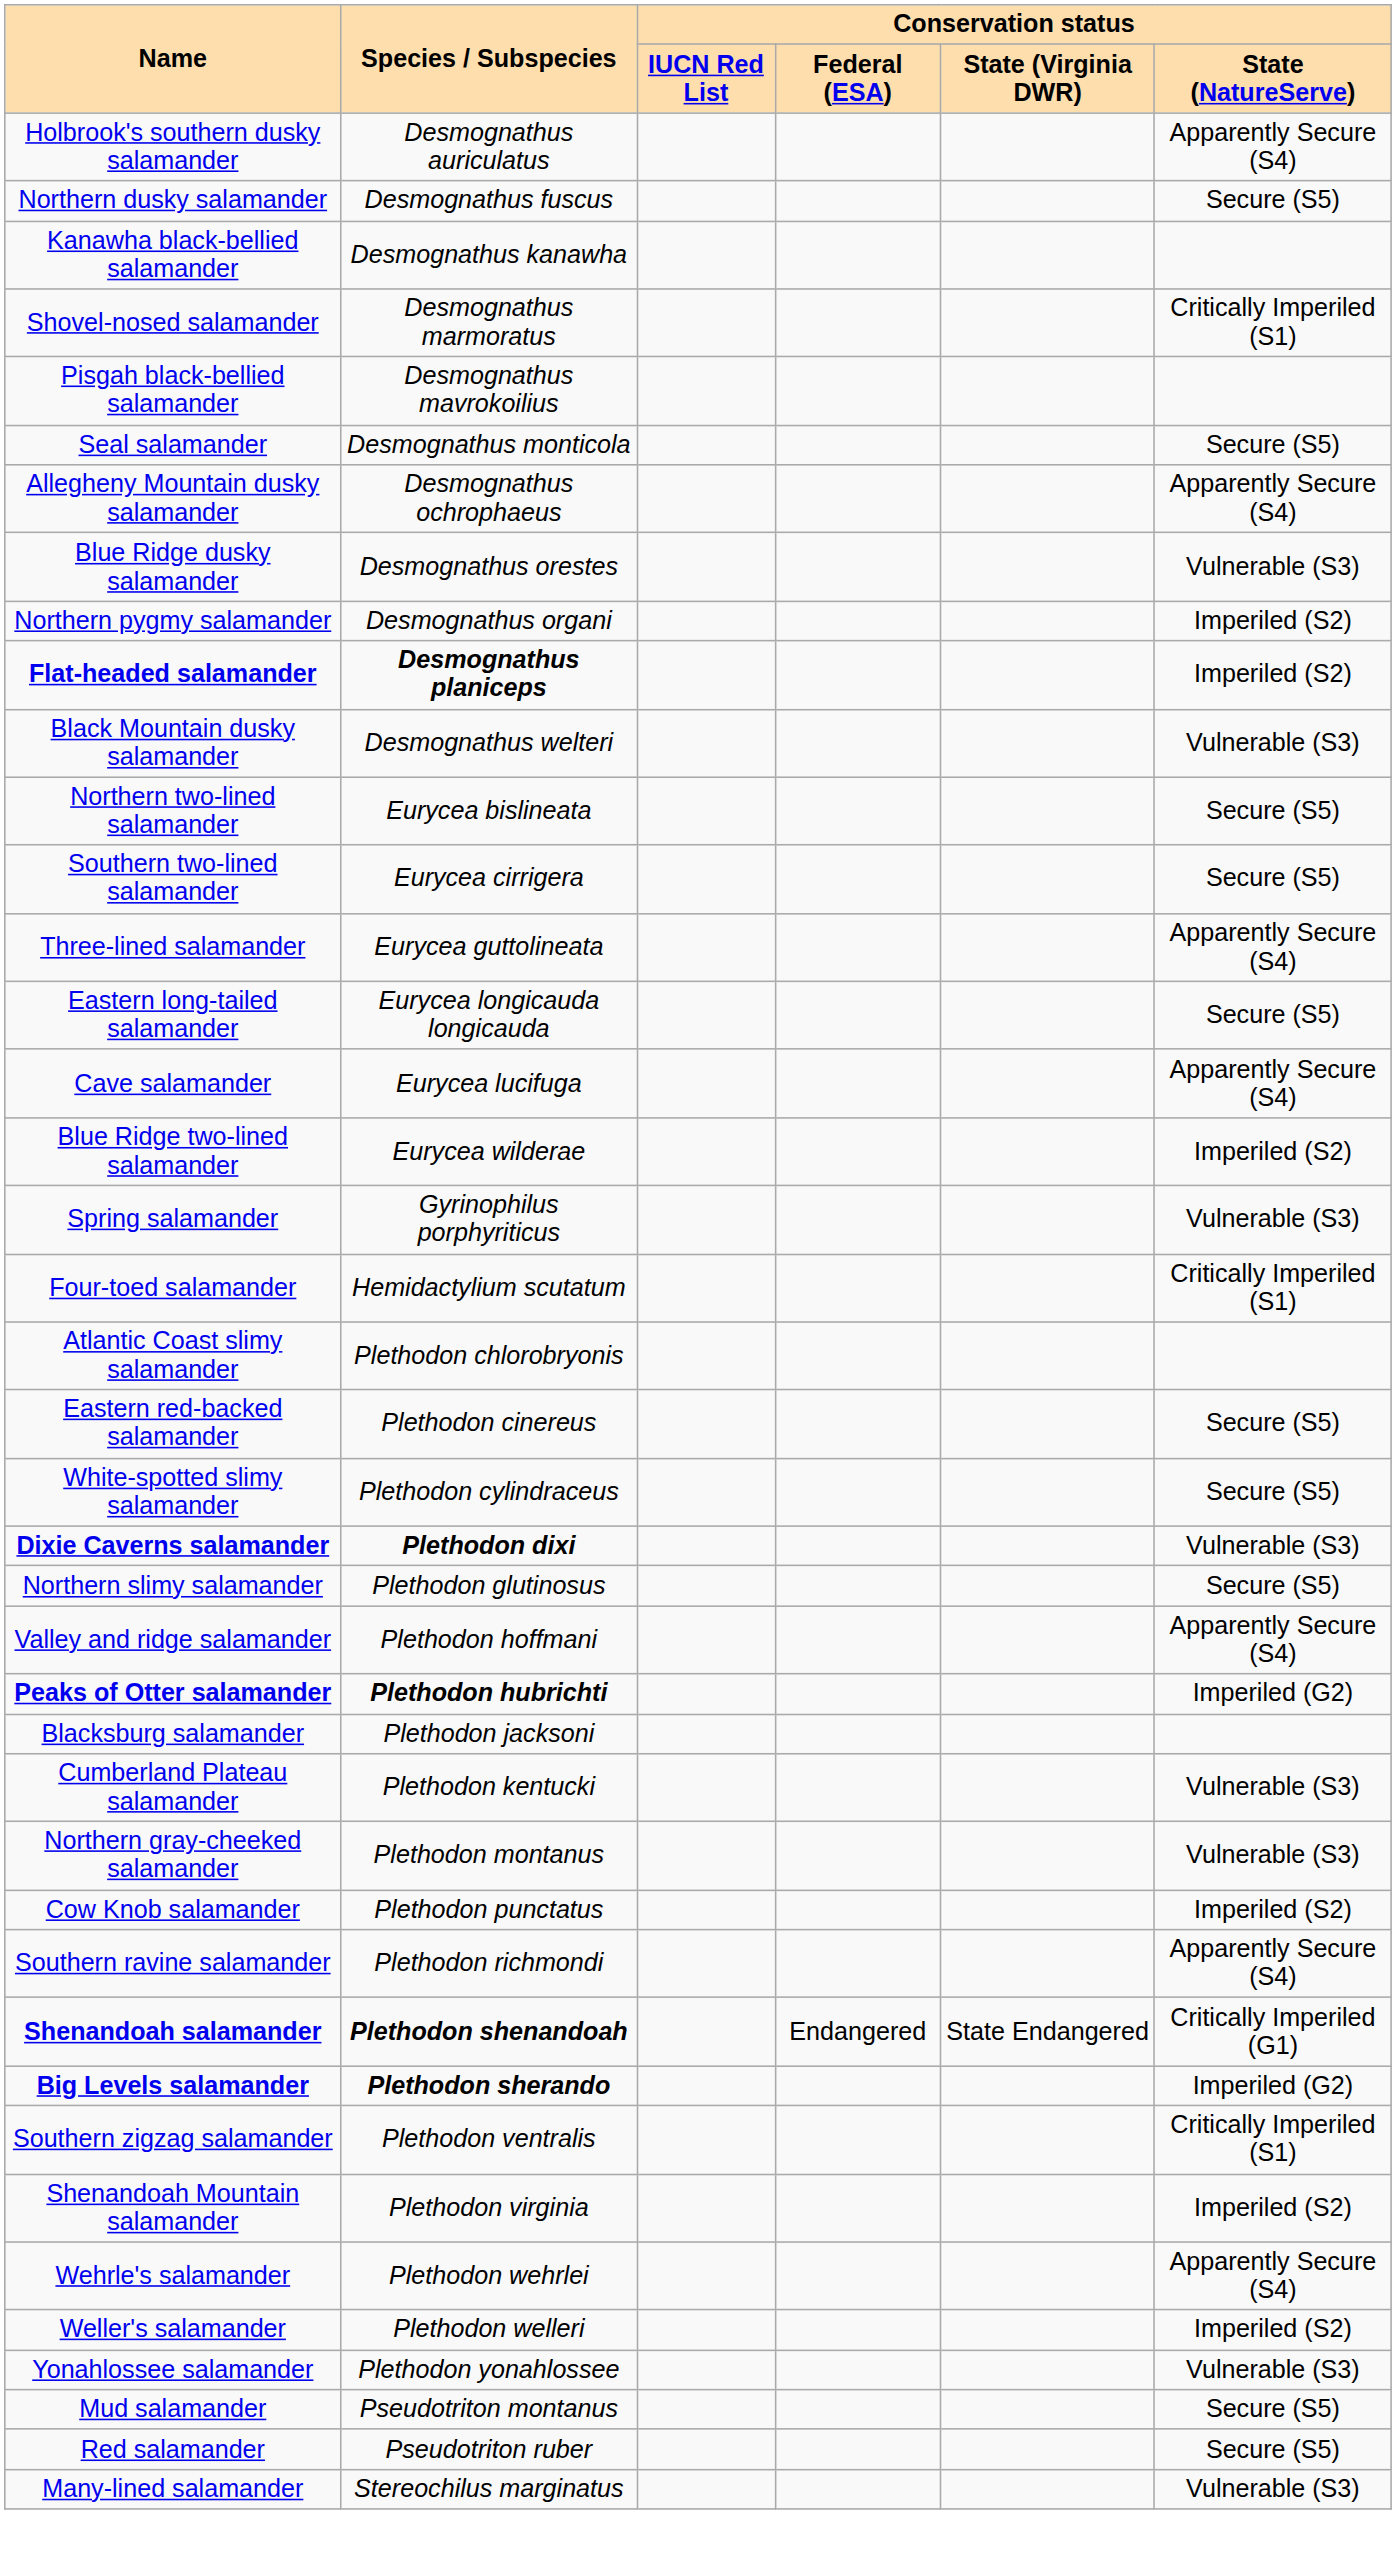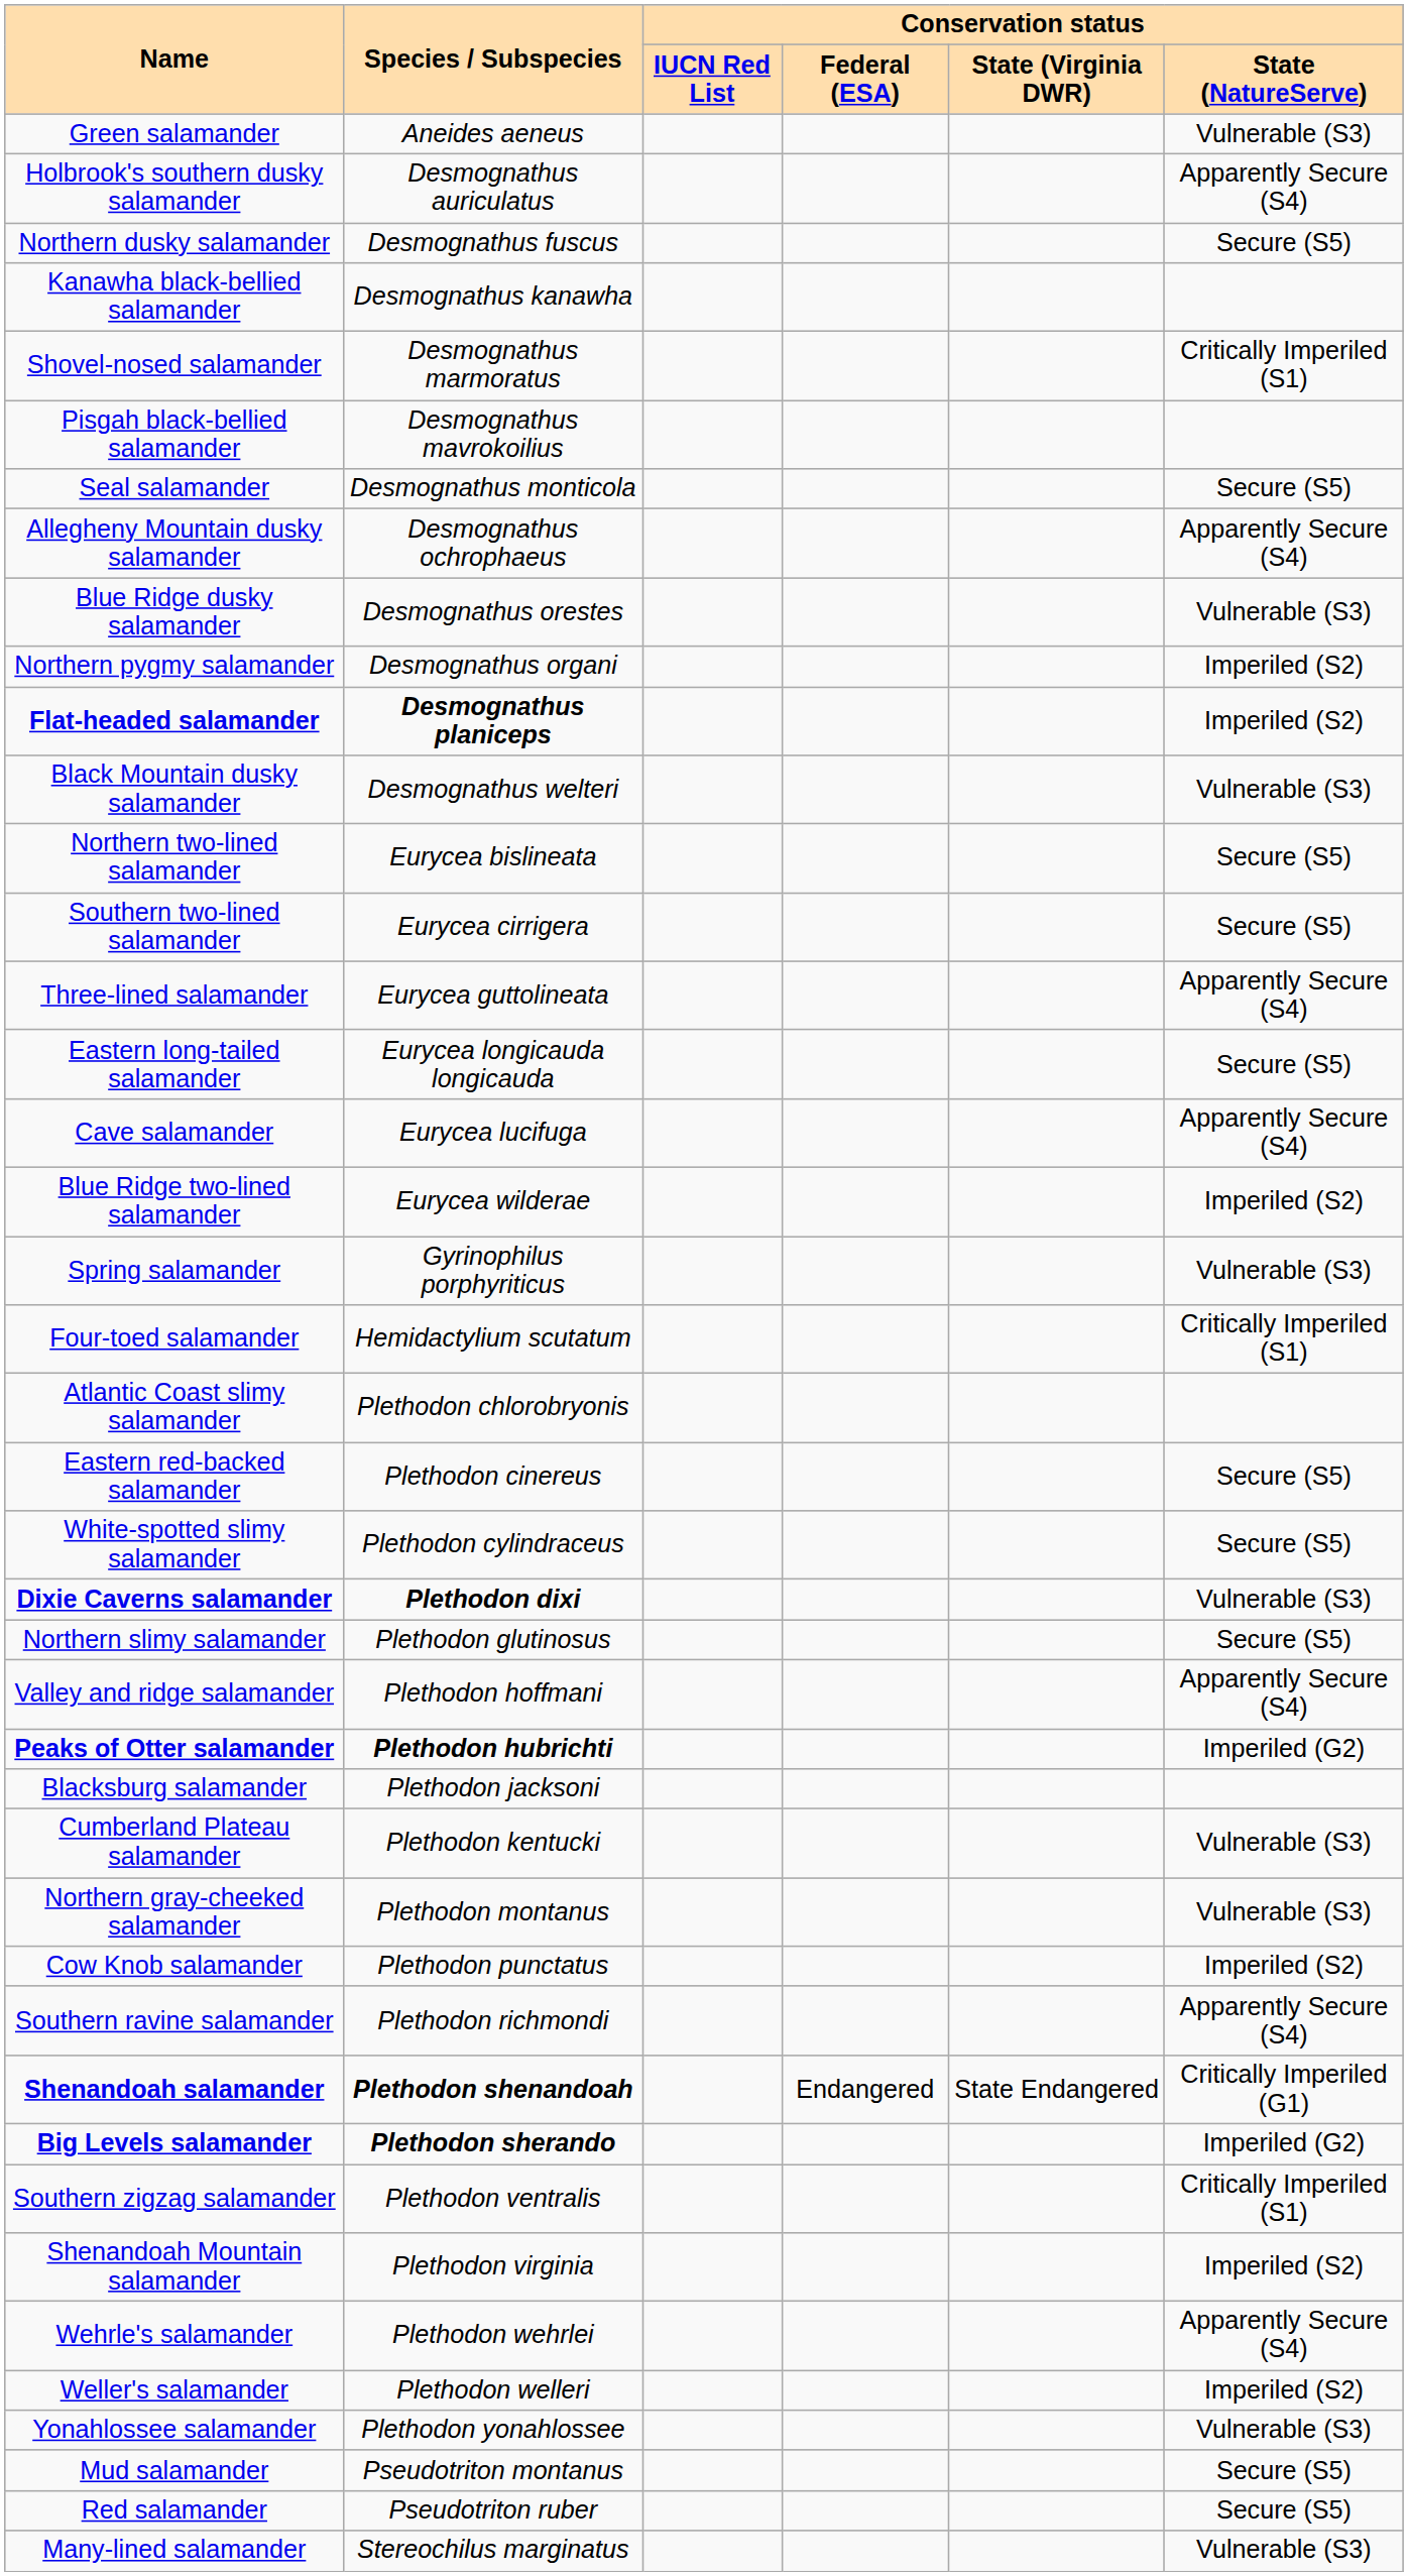 <table class="wikitable" style="margin:1em auto; text-align:center;">
 <tr>
 <th rowspan="2" style="background:navajowhite">Name</th>
 <th rowspan="2" style="background:navajowhite">Species / Subspecies</th>
 <th colspan="4" style="background:navajowhite">Conservation status</th>
 </tr>
 <tr>
 <th style="background:navajowhite"><a href='#'>IUCN Red List</a></th>
 <th style="background:navajowhite">Federal (<a href='#'>ESA</a>)</th>
 <th style="background:navajowhite">State (Virginia DWR)</th>
 <th style="background:navajowhite">State (<a href='#'>NatureServe</a>)</th>
+</tr>
+<tr>
+<td><a href='#'>Green salamander</a></td>
+<td><em>Aneides aeneus</em></td>
+<td></td>
+<td></td>
+<td></td>
+<td>Vulnerable (S3)</td>
 </tr>
 <tr>
 <td><a href='#'>Holbrook's southern dusky salamander</a></td>
 <td><em>Desmognathus auriculatus</em></td>
 <td></td>
 <td></td>
 <td></td>
 <td>Apparently Secure (S4)</td>
 </tr>
 <tr>
 <td><a href='#'>Northern dusky salamander</a></td>
 <td><em>Desmognathus fuscus</em></td>
 <td></td>
 <td></td>
 <td></td>
 <td>Secure (S5)</td>
 </tr>
 <tr>
 <td><a href='#'>Kanawha black-bellied salamander</a></td>
 <td><em>Desmognathus kanawha</em></td>
 <td></td>
 <td></td>
 <td></td>
 <td></td>
 </tr>
 <tr>
 <td><a href='#'>Shovel-nosed salamander</a></td>
 <td><em>Desmognathus marmoratus</em></td>
 <td></td>
 <td></td>
 <td></td>
 <td>Critically Imperiled (S1)</td>
 </tr>
 <tr>
 <td><a href='#'>Pisgah black-bellied salamander</a></td>
 <td><em>Desmognathus mavrokoilius</em></td>
 <td></td>
 <td></td>
 <td></td>
 <td></td>
 </tr>
 <tr>
 <td><a href='#'>Seal salamander</a></td>
 <td><em>Desmognathus monticola</em></td>
 <td></td>
 <td></td>
 <td></td>
 <td>Secure (S5)</td>
 </tr>
 <tr>
 <td><a href='#'>Allegheny Mountain dusky salamander</a></td>
 <td><em>Desmognathus ochrophaeus</em></td>
 <td></td>
 <td></td>
 <td></td>
 <td>Apparently Secure (S4)</td>
 </tr>
 <tr>
 <td><a href='#'>Blue Ridge dusky salamander</a></td>
 <td><em>Desmognathus orestes</em></td>
 <td></td>
 <td></td>
 <td></td>
 <td>Vulnerable (S3)</td>
 </tr>
 <tr>
 <td><a href='#'>Northern pygmy salamander</a></td>
 <td><em>Desmognathus organi</em></td>
 <td></td>
 <td></td>
 <td></td>
 <td>Imperiled (S2)</td>
 </tr>
 <tr>
 <td><strong><a href='#'>Flat-headed salamander</a></strong></td>
 <td><strong><em>Desmognathus planiceps</em></strong></td>
 <td></td>
 <td></td>
 <td></td>
 <td>Imperiled (S2)</td>
 </tr>
 <tr>
 <td><a href='#'>Black Mountain dusky salamander</a></td>
 <td><em>Desmognathus welteri</em></td>
 <td></td>
 <td></td>
 <td></td>
 <td>Vulnerable (S3)</td>
 </tr>
 <tr>
 <td><a href='#'>Northern two-lined salamander</a></td>
 <td><em>Eurycea bislineata</em></td>
 <td></td>
 <td></td>
 <td></td>
 <td>Secure (S5)</td>
 </tr>
 <tr>
 <td><a href='#'>Southern two-lined salamander</a></td>
 <td><em>Eurycea cirrigera</em></td>
 <td></td>
 <td></td>
 <td></td>
 <td>Secure (S5)</td>
 </tr>
 <tr>
 <td><a href='#'>Three-lined salamander</a></td>
 <td><em>Eurycea guttolineata</em></td>
 <td></td>
 <td></td>
 <td></td>
 <td>Apparently Secure (S4)</td>
 </tr>
 <tr>
 <td><a href='#'>Eastern long-tailed salamander</a></td>
 <td><em>Eurycea longicauda longicauda</em></td>
 <td></td>
 <td></td>
 <td></td>
 <td>Secure (S5)</td>
 </tr>
 <tr>
 <td><a href='#'>Cave salamander</a></td>
 <td><em>Eurycea lucifuga</em></td>
 <td></td>
 <td></td>
 <td></td>
 <td>Apparently Secure (S4)</td>
 </tr>
 <tr>
 <td><a href='#'>Blue Ridge two-lined salamander</a></td>
 <td><em>Eurycea wilderae</em></td>
 <td></td>
 <td></td>
 <td></td>
 <td>Imperiled (S2)</td>
 </tr>
 <tr>
 <td><a href='#'>Spring salamander</a></td>
 <td><em>Gyrinophilus porphyriticus</em></td>
 <td></td>
 <td></td>
 <td></td>
 <td>Vulnerable (S3)</td>
 </tr>
 <tr>
 <td><a href='#'>Four-toed salamander</a></td>
 <td><em>Hemidactylium scutatum</em></td>
 <td></td>
 <td></td>
 <td></td>
 <td>Critically Imperiled (S1)</td>
 </tr>
 <tr>
 <td><a href='#'>Atlantic Coast slimy salamander</a></td>
 <td><em>Plethodon chlorobryonis</em></td>
 <td></td>
 <td></td>
 <td></td>
 <td></td>
 </tr>
 <tr>
 <td><a href='#'>Eastern red-backed salamander</a></td>
 <td><em>Plethodon cinereus</em></td>
 <td></td>
 <td></td>
 <td></td>
 <td>Secure (S5)</td>
 </tr>
 <tr>
 <td><a href='#'>White-spotted slimy salamander</a></td>
 <td><em>Plethodon cylindraceus</em></td>
 <td></td>
 <td></td>
 <td></td>
 <td>Secure (S5)</td>
 </tr>
 <tr>
 <td><strong><a href='#'>Dixie Caverns salamander</a></strong></td>
 <td><strong><em>Plethodon dixi</em></strong></td>
 <td></td>
 <td></td>
 <td></td>
 <td>Vulnerable (S3)</td>
 </tr>
 <tr>
 <td><a href='#'>Northern slimy salamander</a></td>
 <td><em>Plethodon glutinosus</em></td>
 <td></td>
 <td></td>
 <td></td>
 <td>Secure (S5)</td>
 </tr>
 <tr>
 <td><a href='#'>Valley and ridge salamander</a></td>
 <td><em>Plethodon hoffmani</em></td>
 <td></td>
 <td></td>
 <td></td>
 <td>Apparently Secure (S4)</td>
 </tr>
 <tr>
 <td><strong><a href='#'>Peaks of Otter salamander</a></strong></td>
 <td><strong><em>Plethodon hubrichti</em></strong></td>
 <td></td>
 <td></td>
 <td></td>
 <td>Imperiled (G2)</td>
 </tr>
 <tr>
 <td><a href='#'>Blacksburg salamander</a></td>
 <td><em>Plethodon jacksoni</em></td>
 <td></td>
 <td></td>
 <td></td>
 <td></td>
 </tr>
 <tr>
 <td><a href='#'>Cumberland Plateau salamander</a></td>
 <td><em>Plethodon kentucki</em></td>
 <td></td>
 <td></td>
 <td></td>
 <td>Vulnerable (S3)</td>
 </tr>
 <tr>
 <td><a href='#'>Northern gray-cheeked salamander</a></td>
 <td><em>Plethodon montanus</em></td>
 <td></td>
 <td></td>
 <td></td>
 <td>Vulnerable (S3)</td>
 </tr>
 <tr>
 <td><a href='#'>Cow Knob salamander</a></td>
 <td><em>Plethodon punctatus</em></td>
 <td></td>
 <td></td>
 <td></td>
 <td>Imperiled (S2)</td>
 </tr>
 <tr>
 <td><a href='#'>Southern ravine salamander</a></td>
 <td><em>Plethodon richmondi</em></td>
 <td></td>
 <td></td>
 <td></td>
 <td>Apparently Secure (S4)</td>
 </tr>
 <tr>
 <td><strong><a href='#'>Shenandoah salamander</a></strong></td>
 <td><strong><em>Plethodon shenandoah</em></strong></td>
 <td></td>
 <td>Endangered</td>
 <td>State Endangered</td>
 <td>Critically Imperiled (G1)</td>
 </tr>
 <tr>
 <td><strong><a href='#'>Big Levels salamander</a></strong></td>
 <td><strong><em>Plethodon sherando</em></strong></td>
 <td></td>
 <td></td>
 <td></td>
 <td>Imperiled (G2)</td>
 </tr>
 <tr>
 <td><a href='#'>Southern zigzag salamander</a></td>
 <td><em>Plethodon ventralis</em></td>
 <td></td>
 <td></td>
 <td></td>
 <td>Critically Imperiled (S1)</td>
 </tr>
 <tr>
 <td><a href='#'>Shenandoah Mountain salamander</a></td>
 <td><em>Plethodon virginia</em></td>
 <td></td>
 <td></td>
 <td></td>
 <td>Imperiled (S2)</td>
 </tr>
 <tr>
 <td><a href='#'>Wehrle's salamander</a></td>
 <td><em>Plethodon wehrlei</em></td>
 <td></td>
 <td></td>
 <td></td>
 <td>Apparently Secure (S4)</td>
 </tr>
 <tr>
 <td><a href='#'>Weller's salamander</a></td>
 <td><em>Plethodon welleri</em></td>
 <td></td>
 <td></td>
 <td></td>
 <td>Imperiled (S2)</td>
 </tr>
 <tr>
 <td><a href='#'>Yonahlossee salamander</a></td>
 <td><em>Plethodon yonahlossee</em></td>
 <td></td>
 <td></td>
 <td></td>
 <td>Vulnerable (S3)</td>
 </tr>
 <tr>
 <td><a href='#'>Mud salamander</a></td>
 <td><em>Pseudotriton montanus</em></td>
 <td></td>
 <td></td>
 <td></td>
 <td>Secure (S5)</td>
 </tr>
 <tr>
 <td><a href='#'>Red salamander</a></td>
 <td><em>Pseudotriton ruber</em></td>
 <td></td>
 <td></td>
 <td></td>
 <td>Secure (S5)</td>
 </tr>
 <tr>
 <td><a href='#'>Many-lined salamander</a></td>
 <td><em>Stereochilus marginatus</em></td>
 <td></td>
 <td></td>
 <td></td>
 <td>Vulnerable (S3)</td>
 </tr>
 </table>
